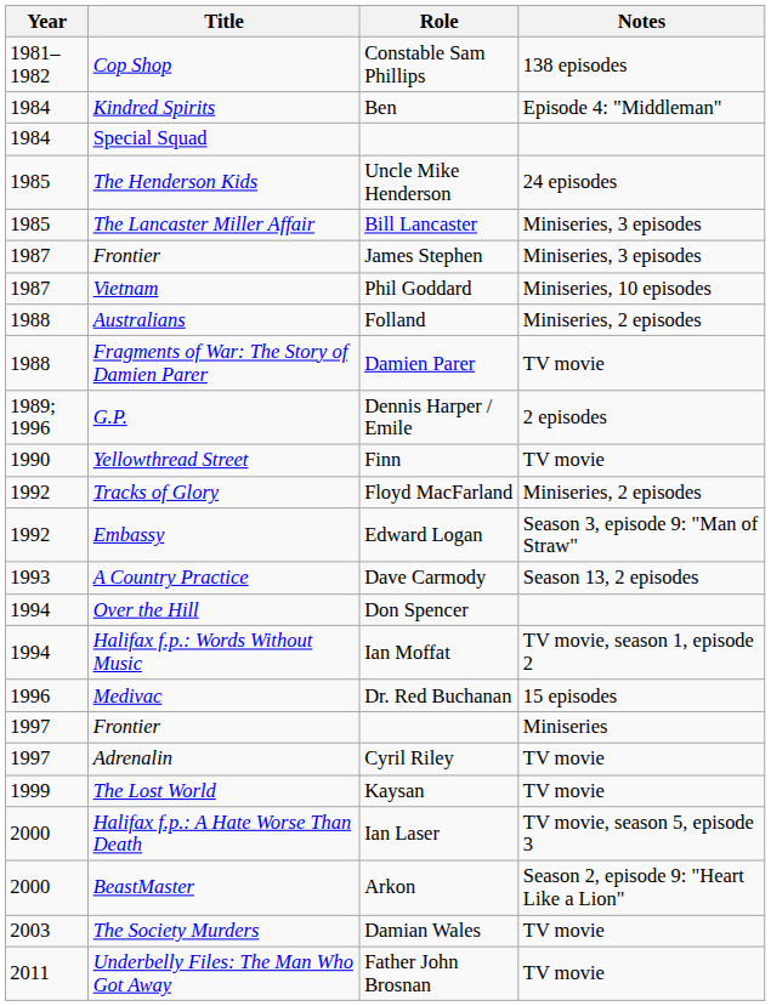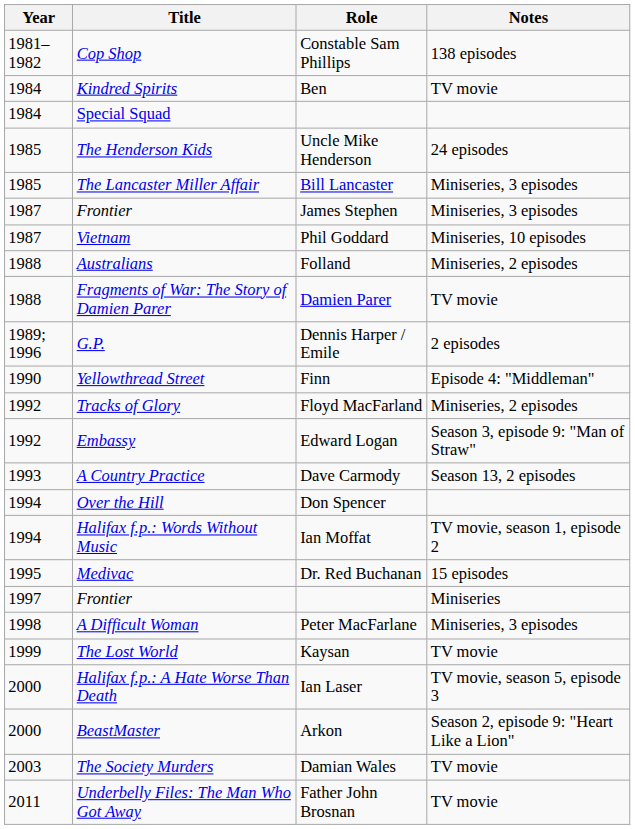 <table class=wikitable>
 <tr>
 <th>Year</th>
 <th>Title</th>
 <th>Role</th>
 <th>Notes</th>
 </tr>
 <tr>
 <td>1981–1982</td>
 <td><em><a href='#'>Cop Shop</a></em></td>
 <td>Constable Sam Phillips</td>
 <td>138 episodes</td>
 </tr>
 <tr>
 <td>1984</td>
 <td><em><a href='#'>Kindred Spirits</a></em></td>
 <td>Ben</td>
-<td>Episode 4: "Middleman"</td>
+<td>TV movie</td>
 </tr>
 <tr>
 <td>1984</td>
 <td><em><a href='#'></em>Special Squad<em></a></em></td>
 <td></td>
 <td></td>
 </tr>
 <tr>
 <td>1985</td>
 <td><em><a href='#'>The Henderson Kids</a></em></td>
 <td>Uncle Mike Henderson</td>
 <td>24 episodes</td>
 </tr>
 <tr>
 <td>1985</td>
 <td><em><a href='#'>The Lancaster Miller Affair</a></em></td>
 <td><a href='#'>Bill Lancaster</a></td>
 <td>Miniseries, 3 episodes</td>
 </tr>
 <tr>
 <td>1987</td>
 <td><em>Frontier</em></td>
 <td>James Stephen</td>
 <td>Miniseries, 3 episodes</td>
 </tr>
 <tr>
 <td>1987</td>
 <td><em><a href='#'>Vietnam</a></em></td>
 <td>Phil Goddard</td>
 <td>Miniseries, 10 episodes</td>
 </tr>
 <tr>
 <td>1988</td>
 <td><em><a href='#'>Australians</a></em></td>
 <td>Folland</td>
 <td>Miniseries, 2 episodes</td>
 </tr>
 <tr>
 <td>1988</td>
 <td><em><a href='#'>Fragments of War: The Story of Damien Parer</a></em></td>
 <td><a href='#'>Damien Parer</a></td>
 <td>TV movie</td>
 </tr>
 <tr>
 <td>1989; 1996</td>
 <td><em><a href='#'>G.P.</a></em></td>
 <td>Dennis Harper / Emile</td>
 <td>2 episodes</td>
 </tr>
 <tr>
 <td>1990</td>
 <td><em><a href='#'>Yellowthread Street</a></em></td>
 <td>Finn</td>
-<td>TV movie</td>
+<td>Episode 4: "Middleman"</td>
 </tr>
 <tr>
 <td>1992</td>
 <td><em><a href='#'>Tracks of Glory</a></em></td>
 <td>Floyd MacFarland</td>
 <td>Miniseries, 2 episodes</td>
 </tr>
 <tr>
 <td>1992</td>
 <td><em><a href='#'>Embassy</a></em></td>
 <td>Edward Logan</td>
 <td>Season 3, episode 9: "Man of Straw"</td>
 </tr>
 <tr>
 <td>1993</td>
 <td><em><a href='#'>A Country Practice</a></em></td>
 <td>Dave Carmody</td>
 <td>Season 13, 2 episodes</td>
 </tr>
 <tr>
 <td>1994</td>
 <td><em><a href='#'>Over the Hill</a></em></td>
 <td>Don Spencer</td>
 <td></td>
 </tr>
 <tr>
 <td>1994</td>
 <td><em><a href='#'>Halifax f.p.: Words Without Music</a></em></td>
 <td>Ian Moffat</td>
 <td>TV movie, season 1, episode 2</td>
 </tr>
 <tr>
-<td>1996</td>
+<td>1995</td>
 <td><em><a href='#'>Medivac</a></em></td>
 <td>Dr. Red Buchanan</td>
 <td>15 episodes</td>
 </tr>
 <tr>
 <td>1997</td>
 <td><em>Frontier</em></td>
 <td></td>
 <td>Miniseries</td>
 </tr>
 <tr>
-<td>1997</td>
-<td><em>Adrenalin</em></td>
-<td>Cyril Riley</td>
-<td>TV movie</td>
+<td>1998</td>
+<td><em><a href='#'>A Difficult Woman</a></em></td>
+<td>Peter MacFarlane</td>
+<td>Miniseries, 3 episodes</td>
 </tr>
 <tr>
 <td>1999</td>
 <td><em><a href='#'>The Lost World</a></em></td>
 <td>Kaysan</td>
 <td>TV movie</td>
 </tr>
 <tr>
 <td>2000</td>
 <td><em><a href='#'>Halifax f.p.: A Hate Worse Than Death</a></em></td>
 <td>Ian Laser</td>
 <td>TV movie, season 5, episode 3</td>
 </tr>
 <tr>
 <td>2000</td>
 <td><em><a href='#'>BeastMaster</a></em></td>
 <td>Arkon</td>
 <td>Season 2, episode 9: "Heart Like a Lion"</td>
 </tr>
 <tr>
 <td>2003</td>
 <td><em><a href='#'>The Society Murders</a></em></td>
 <td>Damian Wales</td>
 <td>TV movie</td>
 </tr>
 <tr>
 <td>2011</td>
 <td><em><a href='#'>Underbelly Files: The Man Who Got Away</a></em></td>
 <td>Father John Brosnan</td>
 <td>TV movie</td>
 </tr>
 </table>
